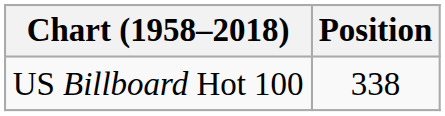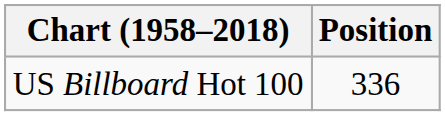 <table class="wikitable plainrowheaders">
 <tr>
 <th>Chart (1958–2018)</th>
 <th>Position</th>
 </tr>
 <tr>
 <td>US <em>Billboard</em> Hot 100</td>
-<td style="text-align:center;">338</td>
+<td style="text-align:center;">336</td>
 </tr>
 </table>
